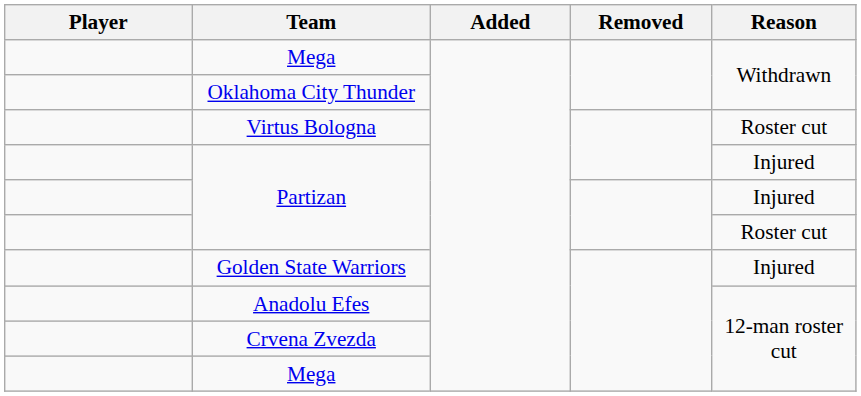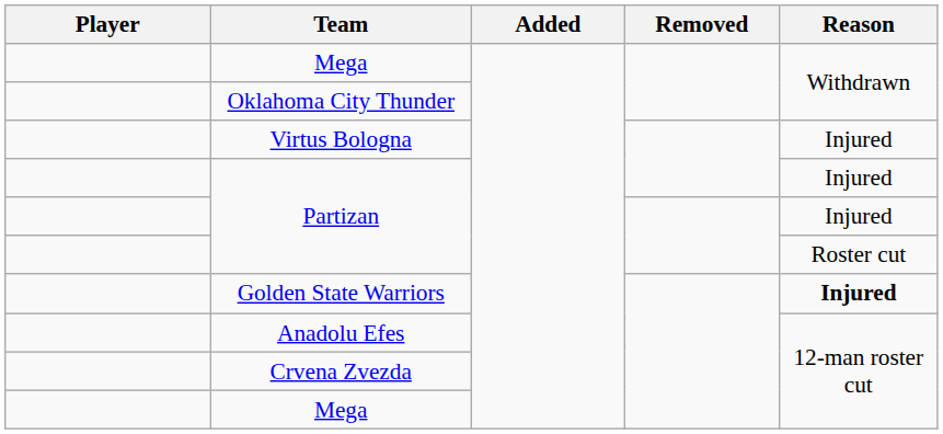 <table class="wikitable sortable" style="text-align:center; font-size:95%">
 <tr>
 <th scope="col" width="140px">Player</th>
 <th scope="col" width="180px">Team</th>
 <th scope="col" width="100px">Added</th>
 <th scope="col" width="100px">Removed</th>
 <th scope="col" width="100px">Reason</th>
 </tr>
 <tr>
 <td></td>
 <td> <a href='#'>Mega</a></td>
 <td rowspan=10><br></td>
 <td rowspan=2></td>
 <td rowspan=2>Withdrawn<br></td>
 </tr>
 <tr>
 <td></td>
 <td> <a href='#'>Oklahoma City Thunder</a></td>
 </tr>
 <tr>
 <td></td>
 <td> <a href='#'>Virtus Bologna</a></td>
 <td rowspan=2></td>
-<td>Roster cut</td>
+<td>Injured</td>
 </tr>
 <tr>
 <td></td>
 <td rowspan=3> <a href='#'>Partizan</a></td>
 <td>Injured</td>
 </tr>
 <tr>
 <td></td>
 <td rowspan=2></td>
 <td>Injured</td>
 </tr>
 <tr>
 <td></td>
 <td>Roster cut</td>
 </tr>
 <tr>
 <td></td>
 <td> <a href='#'>Golden State Warriors</a></td>
 <td rowspan=4></td>
-<td>Injured</td>
+<td><strong>Injured</strong></td>
 </tr>
 <tr>
 <td></td>
 <td> <a href='#'>Anadolu Efes</a></td>
 <td rowspan=3>12-man roster cut</td>
 </tr>
 <tr>
 <td></td>
 <td> <a href='#'>Crvena Zvezda</a></td>
 </tr>
 <tr>
 <td></td>
 <td> <a href='#'>Mega</a></td>
 </tr>
 </table>
